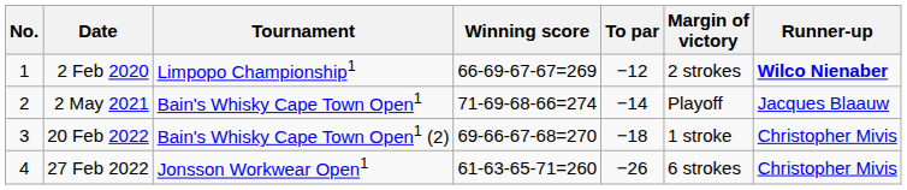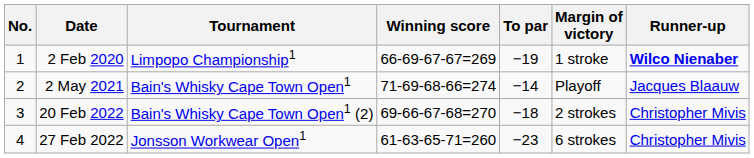 <table class="wikitable" style="font-size:95%;">
 <tr>
 <th>No.</th>
 <th>Date</th>
 <th>Tournament</th>
 <th>Winning score</th>
 <th>To par</th>
 <th>Margin of<br>victory</th>
 <th>Runner-up</th>
 </tr>
 <tr>
 <td align=center>1</td>
 <td align=right>2 Feb <a href='#'>2020</a></td>
 <td><a href='#'>Limpopo Championship</a><sup>1</sup></td>
 <td align=right>66-69-67-67=269</td>
-<td align=center>−12</td>
-<td>2 strokes</td>
+<td align=center>−19</td>
+<td>1 stroke</td>
 <td><strong> <a href='#'>Wilco Nienaber</a></strong></td>
 </tr>
 <tr>
 <td align=center>2</td>
 <td align=right>2 May <a href='#'>2021</a></td>
 <td><a href='#'>Bain's Whisky Cape Town Open</a><sup>1</sup></td>
 <td align=right>71-69-68-66=274</td>
 <td align=center>−14</td>
 <td>Playoff</td>
 <td> <a href='#'>Jacques Blaauw</a></td>
 </tr>
 <tr>
 <td align=center>3</td>
 <td align=right>20 Feb <a href='#'>2022</a></td>
 <td><a href='#'>Bain's Whisky Cape Town Open</a><sup>1</sup> (2)</td>
 <td align=right>69-66-67-68=270</td>
 <td align=center>−18</td>
-<td>1 stroke</td>
+<td>2 strokes</td>
 <td> <a href='#'>Christopher Mivis</a></td>
 </tr>
 <tr>
 <td align=center>4</td>
 <td align=right>27 Feb 2022</td>
 <td><a href='#'>Jonsson Workwear Open</a><sup>1</sup></td>
 <td align=right>61-63-65-71=260</td>
-<td align=center>−26</td>
+<td align=center>−23</td>
 <td>6 strokes</td>
 <td> <a href='#'>Christopher Mivis</a></td>
 </tr>
 </table>
